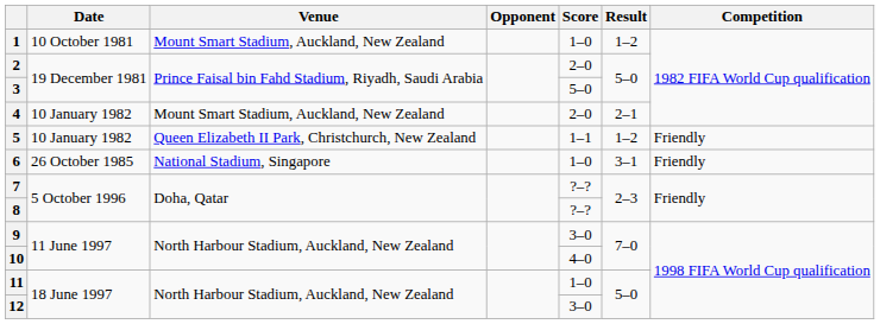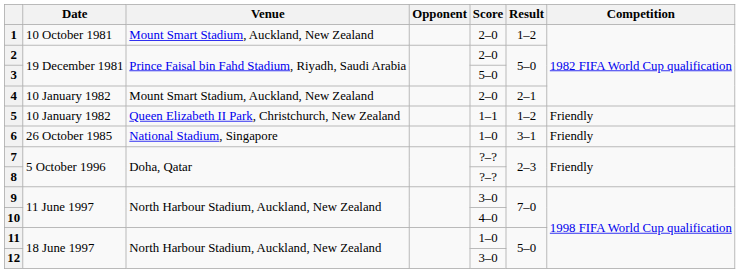 <table class="wikitable sortable">
 <tr>
 <th scope="col"></th>
 <th scope="col">Date</th>
 <th scope="col">Venue</th>
 <th scope="col">Opponent</th>
 <th scope="col">Score</th>
 <th scope="col">Result</th>
 <th scope="col">Competition</th>
 </tr>
 <tr>
 <th align="center">1</th>
 <td>10 October 1981</td>
 <td><a href='#'>Mount Smart Stadium</a>, Auckland, New Zealand</td>
 <td></td>
-<td align="center">1–0</td>
+<td align="center">2–0</td>
 <td align="center">1–2</td>
 <td rowspan=4><a href='#'>1982 FIFA World Cup qualification</a></td>
 </tr>
 <tr>
 <th align="center">2</th>
 <td rowspan=2>19 December 1981</td>
 <td rowspan=2><a href='#'>Prince Faisal bin Fahd Stadium</a>, Riyadh, Saudi Arabia</td>
 <td rowspan=2></td>
 <td align="center">2–0</td>
 <td align="center" rowspan=2>5–0</td>
 </tr>
 <tr>
 <th align="center">3</th>
 <td align="center">5–0</td>
 </tr>
 <tr>
 <th align="center">4</th>
 <td>10 January 1982</td>
 <td>Mount Smart Stadium, Auckland, New Zealand</td>
 <td></td>
 <td align="center">2–0</td>
 <td align="center">2–1</td>
 </tr>
 <tr>
 <th align="center">5</th>
 <td>10 January 1982</td>
 <td><a href='#'>Queen Elizabeth II Park</a>, Christchurch, New Zealand</td>
 <td></td>
 <td align="center">1–1</td>
 <td align="center">1–2</td>
 <td>Friendly</td>
 </tr>
 <tr>
 <th align="center">6</th>
 <td>26 October 1985</td>
 <td><a href='#'>National Stadium</a>, Singapore</td>
 <td></td>
 <td align="center">1–0</td>
 <td align="center">3–1</td>
 <td>Friendly</td>
 </tr>
 <tr>
 <th align="center">7</th>
 <td rowspan=2>5 October 1996</td>
 <td rowspan=2>Doha, Qatar</td>
 <td rowspan=2></td>
 <td align="center">?–?</td>
 <td align="center" rowspan=2>2–3</td>
 <td rowspan=2>Friendly</td>
 </tr>
 <tr>
 <th align="center">8</th>
 <td align="center">?–?</td>
 </tr>
 <tr>
 <th align="center">9</th>
 <td rowspan=2>11 June 1997</td>
 <td rowspan=2>North Harbour Stadium, Auckland, New Zealand</td>
 <td rowspan=2></td>
 <td align="center">3–0</td>
 <td align="center" rowspan=2>7–0</td>
 <td rowspan=4><a href='#'>1998 FIFA World Cup qualification</a></td>
 </tr>
 <tr>
 <th align="center">10</th>
 <td align="center">4–0</td>
 </tr>
 <tr>
 <th align="center">11</th>
 <td rowspan=2>18 June 1997</td>
 <td rowspan=2>North Harbour Stadium, Auckland, New Zealand</td>
 <td rowspan=2></td>
 <td align="center">1–0</td>
 <td align="center" rowspan=2>5–0</td>
 </tr>
 <tr>
 <th align="center">12</th>
 <td align="center">3–0</td>
 </tr>
 </table>
